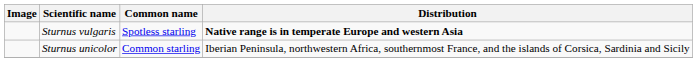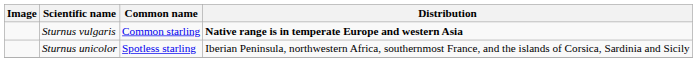 <table class="wikitable">
 <tr>
 <th>Image</th>
 <th>Scientific name</th>
 <th>Common name</th>
 <th>Distribution</th>
 </tr>
 <tr>
 <td></td>
 <td><em>Sturnus vulgaris</em></td>
-<td><a href='#'>Spotless starling</a></td>
+<td><a href='#'>Common starling</a></td>
 <td><strong>Native range is in temperate Europe and western Asia</strong></td>
 </tr>
 <tr>
 <td></td>
 <td><em>Sturnus unicolor</em></td>
-<td><a href='#'>Common starling</a></td>
+<td><a href='#'>Spotless starling</a></td>
 <td>Iberian Peninsula, northwestern Africa, southernmost France, and the islands of Corsica, Sardinia and Sicily</td>
 </tr>
 <tr>
 </tr>
 </table>
